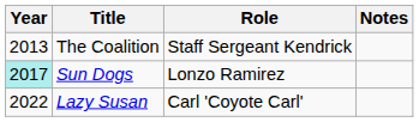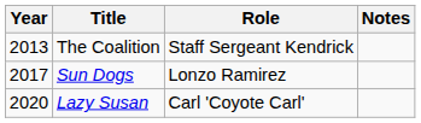 <table class="wikitable sortable">
 <tr>
 <th>Year</th>
 <th>Title</th>
 <th>Role</th>
 <th class="unsortable">Notes</th>
 </tr>
 <tr>
 <td>2013</td>
 <td>The Coalition</td>
 <td>Staff Sergeant Kendrick</td>
 <td></td>
 </tr>
 <tr>
-<td style="background: paleturquoise;">2017</td>
+<td>2017</td>
 <td><em><a href='#'>Sun Dogs</a></em></td>
 <td>Lonzo Ramirez</td>
 <td></td>
 </tr>
 <tr>
-<td>2022</td>
+<td>2020</td>
 <td><em><a href='#'>Lazy Susan</a></em></td>
 <td>Carl 'Coyote Carl'</td>
 <td></td>
 </tr>
 </table>
